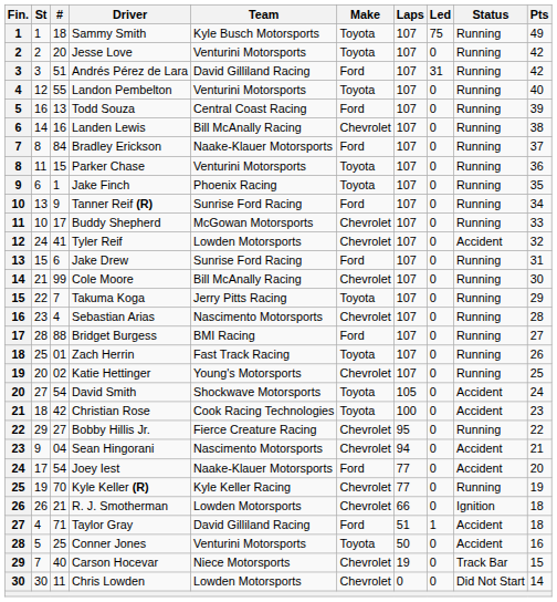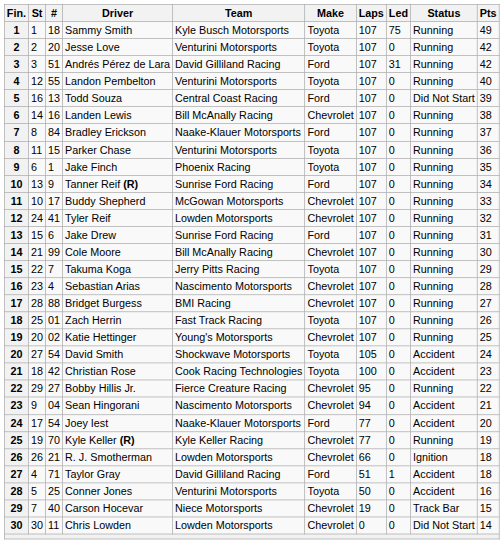 <table class="wikitable" style="font-size:95%">
 <tr>
 <th>Fin.</th>
 <th>St</th>
 <th>#</th>
 <th>Driver</th>
 <th>Team</th>
 <th>Make</th>
 <th>Laps</th>
 <th>Led</th>
 <th>Status</th>
 <th>Pts</th>
 </tr>
 <tr>
 <th>1</th>
 <td>1</td>
 <td>18</td>
 <td>Sammy Smith</td>
 <td>Kyle Busch Motorsports</td>
 <td>Toyota</td>
 <td>107</td>
 <td>75</td>
 <td>Running</td>
 <td>49</td>
 </tr>
 <tr>
 <th>2</th>
 <td>2</td>
 <td>20</td>
 <td>Jesse Love</td>
 <td>Venturini Motorsports</td>
 <td>Toyota</td>
 <td>107</td>
 <td>0</td>
 <td>Running</td>
 <td>42</td>
 </tr>
 <tr>
 <th>3</th>
 <td>3</td>
 <td>51</td>
 <td>Andrés Pérez de Lara</td>
 <td>David Gilliland Racing</td>
 <td>Ford</td>
 <td>107</td>
 <td>31</td>
 <td>Running</td>
 <td>42</td>
 </tr>
 <tr>
 <th>4</th>
 <td>12</td>
 <td>55</td>
 <td>Landon Pembelton</td>
 <td>Venturini Motorsports</td>
 <td>Toyota</td>
 <td>107</td>
 <td>0</td>
 <td>Running</td>
 <td>40</td>
 </tr>
 <tr>
 <th>5</th>
 <td>16</td>
 <td>13</td>
 <td>Todd Souza</td>
 <td>Central Coast Racing</td>
 <td>Ford</td>
 <td>107</td>
 <td>0</td>
-<td>Running</td>
+<td>Did Not Start</td>
 <td>39</td>
 </tr>
 <tr>
 <th>6</th>
 <td>14</td>
 <td>16</td>
 <td>Landen Lewis</td>
 <td>Bill McAnally Racing</td>
 <td>Chevrolet</td>
 <td>107</td>
 <td>0</td>
 <td>Running</td>
 <td>38</td>
 </tr>
 <tr>
 <th>7</th>
 <td>8</td>
 <td>84</td>
 <td>Bradley Erickson</td>
 <td>Naake-Klauer Motorsports</td>
 <td>Ford</td>
 <td>107</td>
 <td>0</td>
 <td>Running</td>
 <td>37</td>
 </tr>
 <tr>
 <th>8</th>
 <td>11</td>
 <td>15</td>
 <td>Parker Chase</td>
 <td>Venturini Motorsports</td>
 <td>Toyota</td>
 <td>107</td>
 <td>0</td>
 <td>Running</td>
 <td>36</td>
 </tr>
 <tr>
 <th>9</th>
 <td>6</td>
 <td>1</td>
 <td>Jake Finch</td>
 <td>Phoenix Racing</td>
 <td>Toyota</td>
 <td>107</td>
 <td>0</td>
 <td>Running</td>
 <td>35</td>
 </tr>
 <tr>
 <th>10</th>
 <td>13</td>
 <td>9</td>
 <td>Tanner Reif <strong>(R)</strong></td>
 <td>Sunrise Ford Racing</td>
 <td>Ford</td>
 <td>107</td>
 <td>0</td>
 <td>Running</td>
 <td>34</td>
 </tr>
 <tr>
 <th>11</th>
 <td>10</td>
 <td>17</td>
 <td>Buddy Shepherd</td>
 <td>McGowan Motorsports</td>
 <td>Chevrolet</td>
 <td>107</td>
 <td>0</td>
 <td>Running</td>
 <td>33</td>
 </tr>
 <tr>
 <th>12</th>
 <td>24</td>
 <td>41</td>
 <td>Tyler Reif</td>
 <td>Lowden Motorsports</td>
 <td>Chevrolet</td>
 <td>107</td>
 <td>0</td>
-<td>Accident</td>
+<td>Running</td>
 <td>32</td>
 </tr>
 <tr>
 <th>13</th>
 <td>15</td>
 <td>6</td>
 <td>Jake Drew</td>
 <td>Sunrise Ford Racing</td>
 <td>Ford</td>
 <td>107</td>
 <td>0</td>
 <td>Running</td>
 <td>31</td>
 </tr>
 <tr>
 <th>14</th>
 <td>21</td>
 <td>99</td>
 <td>Cole Moore</td>
 <td>Bill McAnally Racing</td>
 <td>Chevrolet</td>
 <td>107</td>
 <td>0</td>
 <td>Running</td>
 <td>30</td>
 </tr>
 <tr>
 <th>15</th>
 <td>22</td>
 <td>7</td>
 <td>Takuma Koga</td>
 <td>Jerry Pitts Racing</td>
 <td>Toyota</td>
 <td>107</td>
 <td>0</td>
 <td>Running</td>
 <td>29</td>
 </tr>
 <tr>
 <th>16</th>
 <td>23</td>
 <td>4</td>
 <td>Sebastian Arias</td>
 <td>Nascimento Motorsports</td>
 <td>Chevrolet</td>
 <td>107</td>
 <td>0</td>
 <td>Running</td>
 <td>28</td>
 </tr>
 <tr>
 <th>17</th>
 <td>28</td>
 <td>88</td>
 <td>Bridget Burgess</td>
 <td>BMI Racing</td>
-<td>Ford</td>
+<td>Chevrolet</td>
 <td>107</td>
 <td>0</td>
 <td>Running</td>
 <td>27</td>
 </tr>
 <tr>
 <th>18</th>
 <td>25</td>
 <td>01</td>
 <td>Zach Herrin</td>
 <td>Fast Track Racing</td>
 <td>Toyota</td>
 <td>107</td>
 <td>0</td>
 <td>Running</td>
 <td>26</td>
 </tr>
 <tr>
 <th>19</th>
 <td>20</td>
 <td>02</td>
 <td>Katie Hettinger</td>
 <td>Young's Motorsports</td>
 <td>Chevrolet</td>
 <td>107</td>
 <td>0</td>
 <td>Running</td>
 <td>25</td>
 </tr>
 <tr>
 <th>20</th>
 <td>27</td>
 <td>54</td>
 <td>David Smith</td>
 <td>Shockwave Motorsports</td>
 <td>Toyota</td>
 <td>105</td>
 <td>0</td>
 <td>Accident</td>
 <td>24</td>
 </tr>
 <tr>
 <th>21</th>
 <td>18</td>
 <td>42</td>
 <td>Christian Rose</td>
 <td>Cook Racing Technologies</td>
 <td>Toyota</td>
 <td>100</td>
 <td>0</td>
 <td>Accident</td>
 <td>23</td>
 </tr>
 <tr>
 <th>22</th>
 <td>29</td>
 <td>27</td>
 <td>Bobby Hillis Jr.</td>
 <td>Fierce Creature Racing</td>
 <td>Chevrolet</td>
 <td>95</td>
 <td>0</td>
 <td>Running</td>
 <td>22</td>
 </tr>
 <tr>
 <th>23</th>
 <td>9</td>
 <td>04</td>
 <td>Sean Hingorani</td>
 <td>Nascimento Motorsports</td>
 <td>Chevrolet</td>
 <td>94</td>
 <td>0</td>
 <td>Accident</td>
 <td>21</td>
 </tr>
 <tr>
 <th>24</th>
 <td>17</td>
 <td>54</td>
 <td>Joey Iest</td>
 <td>Naake-Klauer Motorsports</td>
 <td>Ford</td>
 <td>77</td>
 <td>0</td>
 <td>Accident</td>
 <td>20</td>
 </tr>
 <tr>
 <th>25</th>
 <td>19</td>
 <td>70</td>
 <td>Kyle Keller <strong>(R)</strong></td>
 <td>Kyle Keller Racing</td>
 <td>Chevrolet</td>
 <td>77</td>
 <td>0</td>
 <td>Running</td>
 <td>19</td>
 </tr>
 <tr>
 <th>26</th>
 <td>26</td>
 <td>21</td>
 <td>R. J. Smotherman</td>
 <td>Lowden Motorsports</td>
 <td>Chevrolet</td>
 <td>66</td>
 <td>0</td>
 <td>Ignition</td>
 <td>18</td>
 </tr>
 <tr>
 <th>27</th>
 <td>4</td>
 <td>71</td>
 <td>Taylor Gray</td>
 <td>David Gilliland Racing</td>
 <td>Ford</td>
 <td>51</td>
 <td>1</td>
 <td>Accident</td>
 <td>18</td>
 </tr>
 <tr>
 <th>28</th>
 <td>5</td>
 <td>25</td>
 <td>Conner Jones</td>
 <td>Venturini Motorsports</td>
 <td>Toyota</td>
 <td>50</td>
 <td>0</td>
 <td>Accident</td>
 <td>16</td>
 </tr>
 <tr>
 <th>29</th>
 <td>7</td>
 <td>40</td>
 <td>Carson Hocevar</td>
 <td>Niece Motorsports</td>
 <td>Chevrolet</td>
 <td>19</td>
 <td>0</td>
 <td>Track Bar</td>
 <td>15</td>
 </tr>
 <tr>
 <th>30</th>
 <td>30</td>
 <td>11</td>
 <td>Chris Lowden</td>
 <td>Lowden Motorsports</td>
 <td>Chevrolet</td>
 <td>0</td>
 <td>0</td>
 <td>Did Not Start</td>
 <td>14</td>
 </tr>
 <tr>
 <th colspan="10"></th>
 </tr>
 </table>
